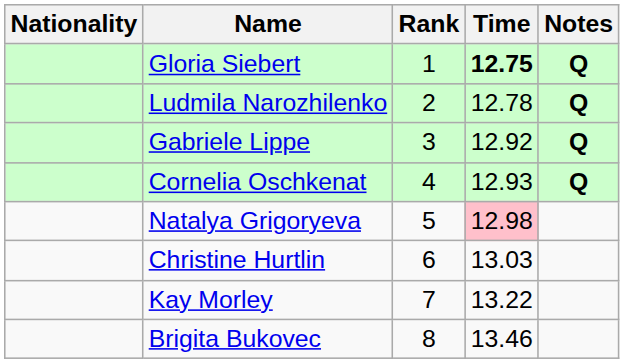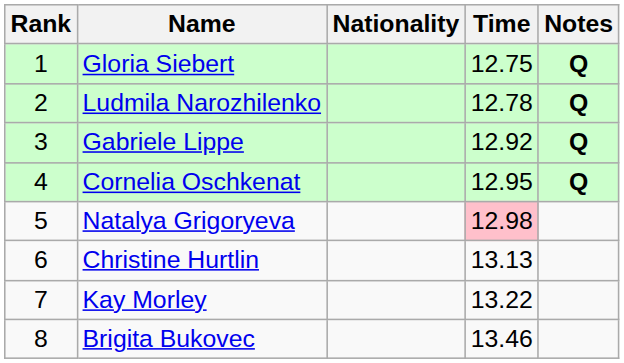 <table class="wikitable sortable" style="text-align:center">
 <tr>
+<th>Rank</th>
+<th>Name</th>
 <th>Nationality</th>
-<th>Name</th>
-<th>Rank</th>
 <th>Time</th>
 <th>Notes</th>
 </tr>
 <tr bgcolor=ccffcc>
+<td>1</td>
+<td align=left><a href='#'>Gloria Siebert</a></td>
 <td align=left></td>
-<td align=left><a href='#'>Gloria Siebert</a></td>
-<td>1</td>
-<td><strong>12.75</strong></td>
+<td>12.75</td>
 <td><strong>Q</strong></td>
 </tr>
 <tr bgcolor=ccffcc>
+<td>2</td>
+<td align=left><a href='#'>Ludmila Narozhilenko</a></td>
 <td align=left></td>
-<td align=left><a href='#'>Ludmila Narozhilenko</a></td>
-<td>2</td>
 <td>12.78</td>
 <td><strong>Q</strong></td>
 </tr>
 <tr bgcolor=ccffcc>
+<td>3</td>
+<td align=left><a href='#'>Gabriele Lippe</a></td>
 <td align=left></td>
-<td align=left><a href='#'>Gabriele Lippe</a></td>
-<td>3</td>
 <td>12.92</td>
 <td><strong>Q</strong></td>
 </tr>
 <tr bgcolor=ccffcc>
+<td>4</td>
+<td align=left><a href='#'>Cornelia Oschkenat</a></td>
 <td align=left></td>
-<td align=left><a href='#'>Cornelia Oschkenat</a></td>
-<td>4</td>
-<td>12.93</td>
+<td>12.95</td>
 <td><strong>Q</strong></td>
 </tr>
 <tr>
+<td>5</td>
+<td align=left><a href='#'>Natalya Grigoryeva</a></td>
 <td align=left></td>
-<td align=left><a href='#'>Natalya Grigoryeva</a></td>
-<td>5</td>
 <td style="background: pink;">12.98</td>
 <td></td>
 </tr>
 <tr>
+<td>6</td>
+<td align=left><a href='#'>Christine Hurtlin</a></td>
 <td align=left></td>
-<td align=left><a href='#'>Christine Hurtlin</a></td>
-<td>6</td>
-<td>13.03</td>
+<td>13.13</td>
 <td></td>
 </tr>
 <tr>
+<td>7</td>
+<td align=left><a href='#'>Kay Morley</a></td>
 <td align=left></td>
-<td align=left><a href='#'>Kay Morley</a></td>
-<td>7</td>
 <td>13.22</td>
 <td></td>
 </tr>
 <tr>
+<td>8</td>
+<td align=left><a href='#'>Brigita Bukovec</a></td>
 <td align=left></td>
-<td align=left><a href='#'>Brigita Bukovec</a></td>
-<td>8</td>
 <td>13.46</td>
 <td></td>
 </tr>
 </table>
